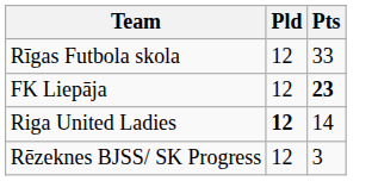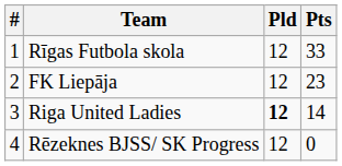 <table class="wikitable">
 <tr>
+<th>#</th>
 <th>Team</th>
 <th>Pld</th>
 <th>Pts</th>
 </tr>
 <tr>
+<td>1</td>
 <td>Rīgas Futbola skola</td>
 <td>12</td>
 <td>33</td>
 </tr>
 <tr>
+<td>2</td>
 <td>FK Liepāja</td>
 <td>12</td>
-<td><strong>23</strong></td>
+<td>23</td>
 </tr>
 <tr>
+<td>3</td>
 <td>Riga United Ladies</td>
 <td><strong>12</strong></td>
 <td>14</td>
 </tr>
 <tr>
+<td>4</td>
 <td>Rēzeknes BJSS/ SK Progress</td>
 <td>12</td>
-<td>3</td>
+<td>0</td>
 </tr>
 </table>
